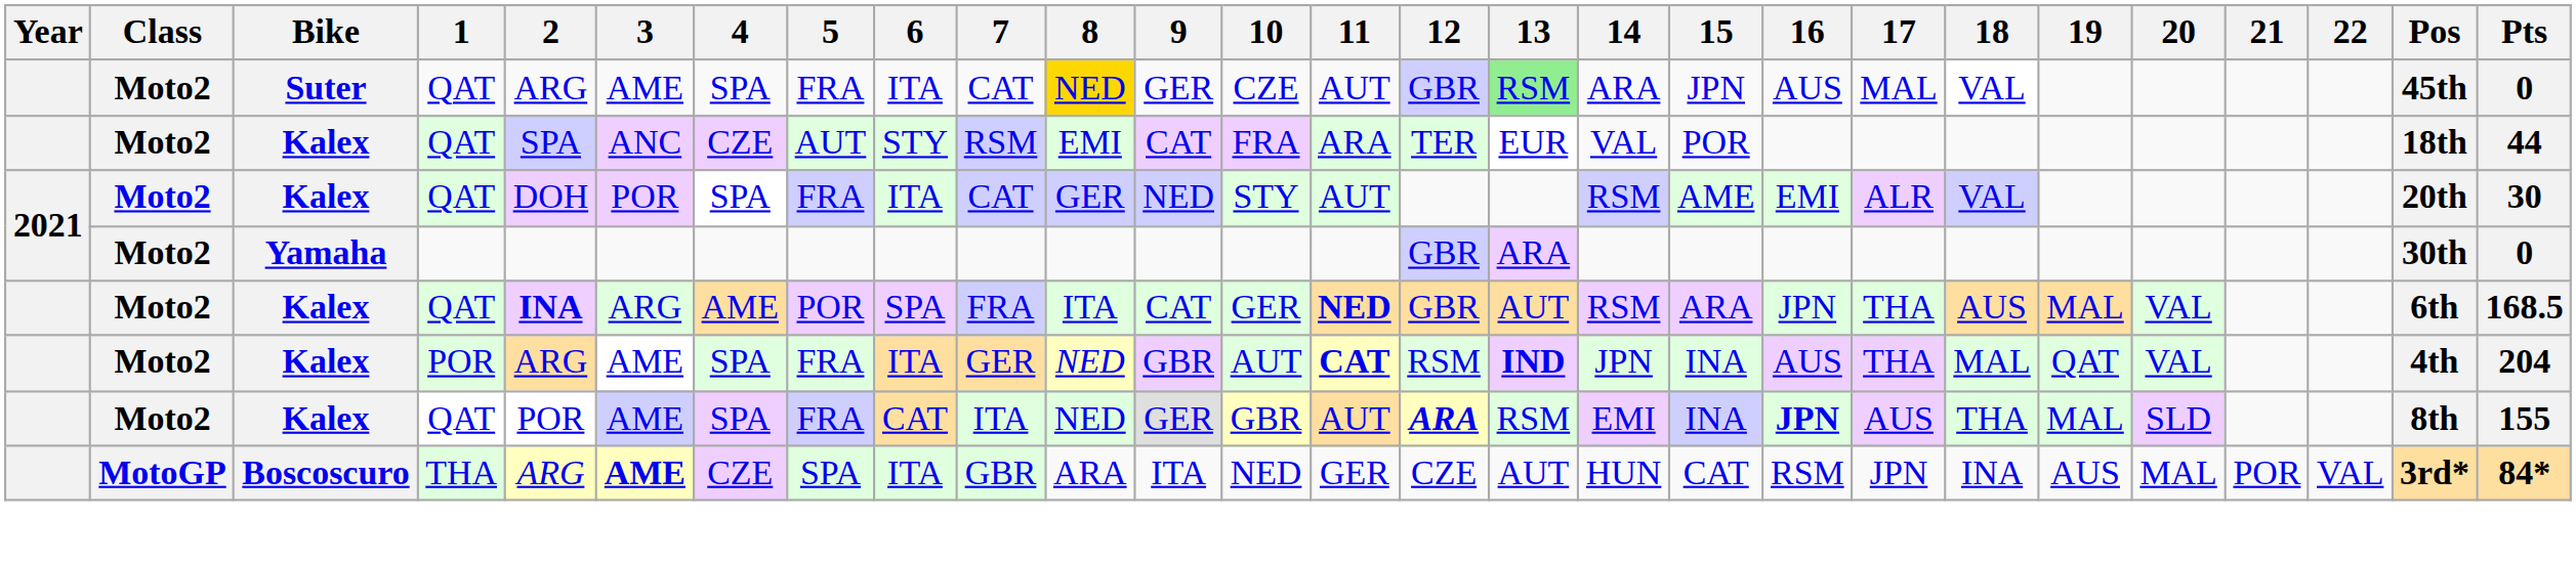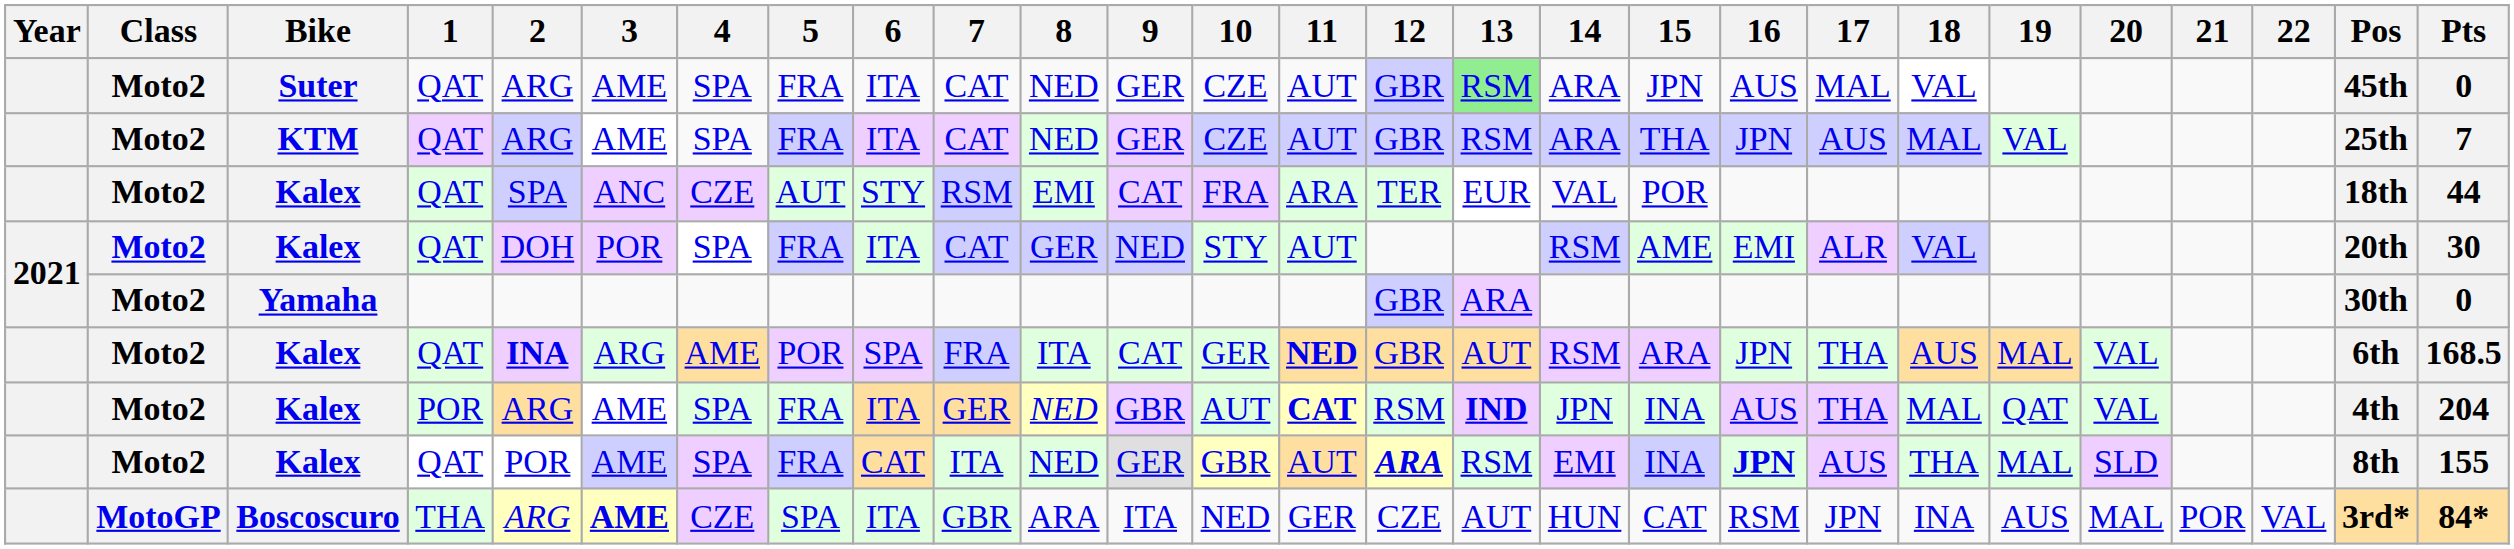 <table class="wikitable" style="text-align:center;">
 <tr>
 <th>Year</th>
 <th>Class</th>
 <th>Bike</th>
 <th>1</th>
 <th>2</th>
 <th>3</th>
 <th>4</th>
 <th>5</th>
 <th>6</th>
 <th>7</th>
 <th>8</th>
 <th>9</th>
 <th>10</th>
 <th>11</th>
 <th>12</th>
 <th>13</th>
 <th>14</th>
 <th>15</th>
 <th>16</th>
 <th>17</th>
 <th>18</th>
 <th>19</th>
 <th>20</th>
 <th>21</th>
 <th>22</th>
 <th>Pos</th>
 <th>Pts</th>
 </tr>
 <tr>
 <th></th>
 <th>Moto2</th>
 <th><a href='#'>Suter</a></th>
 <td><a href='#'>QAT</a></td>
 <td><a href='#'>ARG</a></td>
 <td><a href='#'>AME</a></td>
 <td><a href='#'>SPA</a></td>
 <td><a href='#'>FRA</a></td>
 <td><a href='#'>ITA</a></td>
 <td><a href='#'>CAT</a></td>
-<td style="background: gold;"><a href='#'>NED</a></td>
+<td><a href='#'>NED</a></td>
 <td><a href='#'>GER</a></td>
 <td><a href='#'>CZE</a></td>
 <td><a href='#'>AUT</a></td>
 <td style="background:#CFCFFF;"><a href='#'>GBR</a><br></td>
 <td style="background: lightgreen;"><a href='#'>RSM</a></td>
 <td><a href='#'>ARA</a></td>
 <td><a href='#'>JPN</a></td>
 <td><a href='#'>AUS</a></td>
 <td><a href='#'>MAL</a></td>
 <td style="background:#FFFFFF;"><a href='#'>VAL</a><br></td>
 <td></td>
 <td></td>
 <td></td>
 <td></td>
 <th>45th</th>
 <th>0</th>
+</tr>
+<tr>
+<th></th>
+<th>Moto2</th>
+<th><a href='#'>KTM</a></th>
+<td style="background:#efcfff;"><a href='#'>QAT</a><br></td>
+<td style="background:#cfcfff;"><a href='#'>ARG</a><br></td>
+<td style="background:#ffffff;"><a href='#'>AME</a><br></td>
+<td><a href='#'>SPA</a></td>
+<td style="background:#cfcfff;"><a href='#'>FRA</a><br></td>
+<td style="background:#efcfff;"><a href='#'>ITA</a><br></td>
+<td style="background:#efcfff;"><a href='#'>CAT</a><br></td>
+<td style="background:#dfffdf;"><a href='#'>NED</a><br></td>
+<td style="background:#efcfff;"><a href='#'>GER</a><br></td>
+<td style="background:#cfcfff;"><a href='#'>CZE</a><br></td>
+<td style="background:#cfcfff;"><a href='#'>AUT</a><br></td>
+<td style="background:#cfcfff;"><a href='#'>GBR</a><br></td>
+<td style="background:#cfcfff;"><a href='#'>RSM</a><br></td>
+<td style="background:#cfcfff;"><a href='#'>ARA</a><br></td>
+<td style="background:#cfcfff;"><a href='#'>THA</a><br></td>
+<td style="background:#cfcfff;"><a href='#'>JPN</a><br></td>
+<td style="background:#cfcfff;"><a href='#'>AUS</a><br></td>
+<td style="background:#cfcfff;"><a href='#'>MAL</a><br></td>
+<td style="background:#dfffdf;"><a href='#'>VAL</a><br></td>
+<td></td>
+<td></td>
+<td></td>
+<th>25th</th>
+<th>7</th>
 </tr>
 <tr>
 <th></th>
 <th>Moto2</th>
 <th><a href='#'>Kalex</a></th>
 <td style="background:#dfffdf;"><a href='#'>QAT</a><br></td>
 <td style="background:#cfcfff;"><a href='#'>SPA</a><br></td>
 <td style="background:#efcfff;"><a href='#'>ANC</a><br></td>
 <td style="background:#efcfff;"><a href='#'>CZE</a><br></td>
 <td style="background:#dfffdf;"><a href='#'>AUT</a><br></td>
 <td style="background:#dfffdf;"><a href='#'>STY</a><br></td>
 <td style="background:#cfcfff;"><a href='#'>RSM</a><br></td>
 <td style="background:#dfffdf;"><a href='#'>EMI</a><br></td>
 <td style="background:#efcfff;"><a href='#'>CAT</a><br></td>
 <td style="background:#efcfff;"><a href='#'>FRA</a><br></td>
 <td style="background:#dfffdf;"><a href='#'>ARA</a><br></td>
 <td style="background:#dfffdf;"><a href='#'>TER</a><br></td>
 <td style="background:#ffffff;"><a href='#'>EUR</a><br></td>
 <td><a href='#'>VAL</a></td>
 <td><a href='#'>POR</a></td>
 <td></td>
 <td></td>
 <td></td>
 <td></td>
 <td></td>
 <td></td>
 <td></td>
 <th>18th</th>
 <th>44</th>
 </tr>
 <tr>
 <th rowspan="2">2021</th>
 <th><a href='#'>Moto2</a></th>
 <th><a href='#'>Kalex</a></th>
 <td style="background:#dfffdf;"><a href='#'>QAT</a><br></td>
 <td style="background:#efcfff;"><a href='#'>DOH</a><br></td>
 <td style="background:#efcfff;"><a href='#'>POR</a><br></td>
 <td style="background:#ffffff;"><a href='#'>SPA</a><br></td>
 <td style="background:#cfcfff;"><a href='#'>FRA</a><br></td>
 <td style="background:#dfffdf;"><a href='#'>ITA</a><br></td>
 <td style="background:#cfcfff;"><a href='#'>CAT</a><br></td>
 <td style="background:#cfcfff;"><a href='#'>GER</a><br></td>
 <td style="background:#cfcfff;"><a href='#'>NED</a><br></td>
 <td style="background:#dfffdf;"><a href='#'>STY</a><br></td>
 <td style="background:#dfffdf;"><a href='#'>AUT</a><br></td>
 <td></td>
 <td></td>
 <td style="background:#cfcfff;"><a href='#'>RSM</a><br></td>
 <td style="background:#dfffdf;"><a href='#'>AME</a><br></td>
 <td style="background:#dfffdf;"><a href='#'>EMI</a><br></td>
 <td style="background:#efcfff;"><a href='#'>ALR</a><br></td>
 <td style="background:#cfcfff;"><a href='#'>VAL</a><br></td>
 <td></td>
 <td></td>
 <td></td>
 <td></td>
 <th>20th</th>
 <th>30</th>
 </tr>
 <tr>
 <th>Moto2</th>
 <th><a href='#'>Yamaha</a></th>
 <td></td>
 <td></td>
 <td></td>
 <td></td>
 <td></td>
 <td></td>
 <td></td>
 <td></td>
 <td></td>
 <td></td>
 <td></td>
 <td style="background:#cfcfff;"><a href='#'>GBR</a><br></td>
 <td style="background:#efcfff;"><a href='#'>ARA</a><br></td>
 <td></td>
 <td></td>
 <td></td>
 <td></td>
 <td></td>
 <td></td>
 <td></td>
 <td></td>
 <td></td>
 <th>30th</th>
 <th>0</th>
 </tr>
 <tr>
 <th></th>
 <th>Moto2</th>
 <th><a href='#'>Kalex</a></th>
 <td style="background:#dfffdf;"><a href='#'>QAT</a><br></td>
 <td style="background:#efcfff;"><strong><a href='#'>INA</a></strong><br></td>
 <td style="background:#dfffdf;"><a href='#'>ARG</a><br></td>
 <td style="background:#ffdf9f;"><a href='#'>AME</a><br></td>
 <td style="background:#efcfff;"><a href='#'>POR</a><br></td>
 <td style="background:#efcfff;"><a href='#'>SPA</a><br></td>
 <td style="background:#cfcfff;"><a href='#'>FRA</a><br></td>
 <td style="background:#dfffdf;"><a href='#'>ITA</a><br></td>
 <td style="background:#dfffdf;"><a href='#'>CAT</a><br></td>
 <td style="background:#dfffdf;"><a href='#'>GER</a><br></td>
 <td style="background:#ffdf9f;"><strong><a href='#'>NED</a></strong><br></td>
 <td style="background:#ffdf9f;"><a href='#'>GBR</a><br></td>
 <td style="background:#ffdf9f;"><a href='#'>AUT</a><br></td>
 <td style="background:#efcfff;"><a href='#'>RSM</a><br></td>
 <td style="background:#efcfff;"><a href='#'>ARA</a><br></td>
 <td style="background:#dfffdf;"><a href='#'>JPN</a><br></td>
 <td style="background:#dfffdf;"><a href='#'>THA</a><br></td>
 <td style="background:#ffdf9f;"><a href='#'>AUS</a><br></td>
 <td style="background:#ffdf9f;"><a href='#'>MAL</a><br></td>
 <td style="background:#dfffdf;"><a href='#'>VAL</a><br></td>
 <td></td>
 <td></td>
 <th>6th</th>
 <th>168.5</th>
 </tr>
 <tr>
 <th></th>
 <th>Moto2</th>
 <th><a href='#'>Kalex</a></th>
 <td style="background:#dfffdf;"><a href='#'>POR</a><br></td>
 <td style="background:#ffdf9f;"><a href='#'>ARG</a><br></td>
 <td style="background:#ffffff;"><a href='#'>AME</a><br></td>
 <td style="background:#dfffdf;"><a href='#'>SPA</a><br></td>
 <td style="background:#dfffdf;"><a href='#'>FRA</a><br></td>
 <td style="background:#ffdf9f;"><a href='#'>ITA</a><br></td>
 <td style="background:#ffdf9f;"><a href='#'>GER</a><br></td>
 <td style="background:#ffffbf;"><em><a href='#'>NED</a></em><br></td>
 <td style="background:#efcfff;"><a href='#'>GBR</a><br></td>
 <td style="background:#dfffdf;"><a href='#'>AUT</a><br></td>
 <td style="background:#ffffbf;"><strong><a href='#'>CAT</a></strong><br></td>
 <td style="background:#dfffdf;"><a href='#'>RSM</a><br></td>
 <td style="background:#efcfff;"><strong><a href='#'>IND</a></strong><br></td>
 <td style="background:#dfffdf;"><a href='#'>JPN</a><br></td>
 <td style="background:#dfffdf;"><a href='#'>INA</a><br></td>
 <td style="background:#efcfff;"><a href='#'>AUS</a><br></td>
 <td style="background:#efcfff;"><a href='#'>THA</a><br></td>
 <td style="background:#dfffdf;"><a href='#'>MAL</a><br></td>
 <td style="background:#dfffdf;"><a href='#'>QAT</a><br></td>
 <td style="background:#dfffdf;"><a href='#'>VAL</a><br></td>
 <td></td>
 <td></td>
 <th>4th</th>
 <th>204</th>
 </tr>
 <tr>
 <th></th>
 <th>Moto2</th>
 <th><a href='#'>Kalex</a></th>
 <td style="background:#ffffff;"><a href='#'>QAT</a><br></td>
 <td style="background:#ffffff;"><a href='#'>POR</a><br></td>
 <td style="background:#cfcfff;"><a href='#'>AME</a><br></td>
 <td style="background:#efcfff;"><a href='#'>SPA</a><br></td>
 <td style="background:#cfcfff;"><a href='#'>FRA</a><br></td>
 <td style="background:#ffdf9f;"><a href='#'>CAT</a><br></td>
 <td style="background:#dfffdf;"><a href='#'>ITA</a><br></td>
 <td style="background:#dfffdf;"><a href='#'>NED</a><br></td>
 <td style="background:#dfdfdf;"><a href='#'>GER</a><br></td>
 <td style="background:#ffffbf;"><a href='#'>GBR</a><br></td>
 <td style="background:#ffdf9f;"><a href='#'>AUT</a><br></td>
 <td style="background:#ffffbf;"><strong><em><a href='#'>ARA</a></em></strong><br></td>
 <td style="background:#dfffdf;"><a href='#'>RSM</a><br></td>
 <td style="background:#efcfff;"><a href='#'>EMI</a><br></td>
 <td style="background:#cfcfff;"><a href='#'>INA</a><br></td>
 <td style="background:#dfffdf;"><strong><a href='#'>JPN</a></strong><br></td>
 <td style="background:#efcfff;"><a href='#'>AUS</a><br></td>
 <td style="background:#dfffdf;"><a href='#'>THA</a><br></td>
 <td style="background:#dfffdf;"><a href='#'>MAL</a><br></td>
 <td style="background:#EFCFFF;"><a href='#'>SLD</a><br></td>
 <td></td>
 <td></td>
 <th>8th</th>
 <th>155</th>
 </tr>
 <tr>
 <th></th>
 <th><a href='#'>MotoGP</a></th>
 <th><a href='#'>Boscoscuro</a></th>
 <td style="background:#DFFFDF;"><a href='#'>THA</a><br></td>
 <td style="background:#FFFFBF;"><em><a href='#'>ARG</a></em><br></td>
 <td style="background:#FFFFBF;"><strong><a href='#'>AME</a></strong><br></td>
 <td style="background:#efcfff;"><a href='#'>CZE</a><br></td>
 <td style="background:#DFFFDF;"><a href='#'>SPA</a><br></td>
 <td style="background:#dfffdf;"><a href='#'>ITA</a><br></td>
 <td style="background:#DFFFDF;"><a href='#'>GBR</a><br></td>
 <td style="background:#;"><a href='#'>ARA</a><br></td>
 <td style="background:#;"><a href='#'>ITA</a><br></td>
 <td style="background:#;"><a href='#'>NED</a><br></td>
 <td style="background:#;"><a href='#'>GER</a><br></td>
 <td style="background:#;"><a href='#'>CZE</a><br></td>
 <td style="background:#;"><a href='#'>AUT</a><br></td>
 <td style="background:#;"><a href='#'>HUN</a><br></td>
 <td style="background:#;"><a href='#'>CAT</a><br></td>
 <td style="background:#;"><a href='#'>RSM</a><br></td>
 <td style="background:#;"><a href='#'>JPN</a><br></td>
 <td style="background:#;"><a href='#'>INA</a><br></td>
 <td style="background:#;"><a href='#'>AUS</a><br></td>
 <td style="background:#;"><a href='#'>MAL</a><br></td>
 <td style="background:#;"><a href='#'>POR</a><br></td>
 <td style="background:#;"><a href='#'>VAL</a><br></td>
 <th style="background:#FFDF9F;">3rd*</th>
 <th style="background:#FFDF9F;">84*</th>
 </tr>
 </table>
